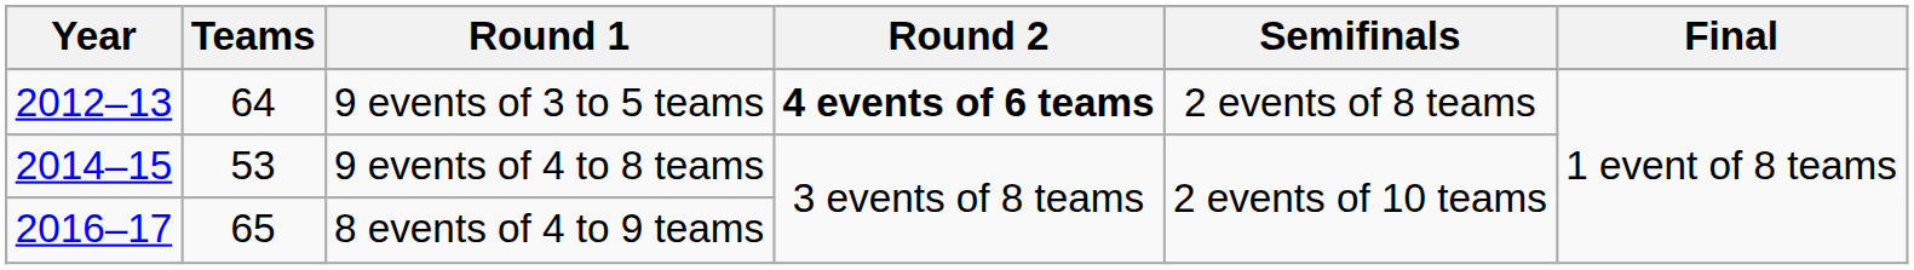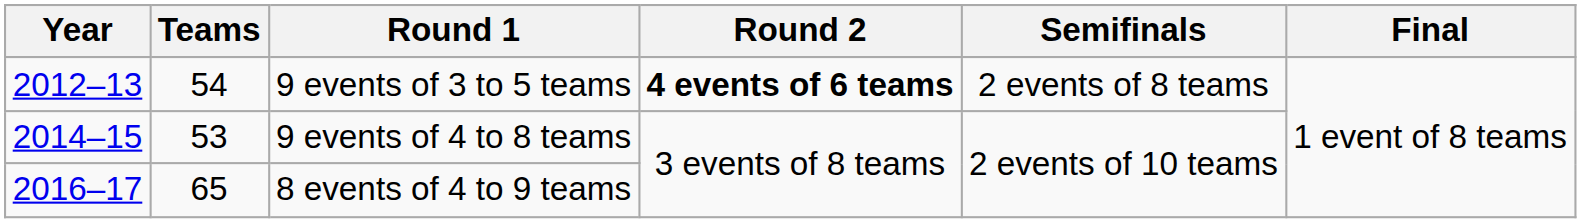 <table class=wikitable>
 <tr>
 <th rowspan=1>Year</th>
 <th colspan=1>Teams</th>
 <th colspan=1>Round 1</th>
 <th rowspan=1>Round 2</th>
 <th rowspan=1>Semifinals</th>
 <th rowspan=1>Final</th>
 </tr>
 <tr>
 <td align=center><a href='#'>2012–13</a></td>
-<td align=center>64</td>
+<td align=center>54</td>
 <td align=center>9 events of 3 to 5 teams</td>
 <td align=center><strong>4 events of 6 teams</strong></td>
 <td align=center>2 events of 8 teams</td>
 <td rowspan="3" align="center">1 event of 8 teams</td>
 </tr>
 <tr>
 <td align=center><a href='#'>2014–15</a></td>
 <td align=center>53</td>
 <td align=center>9 events of 4 to 8 teams</td>
 <td rowspan="2" align="center">3 events of 8 teams</td>
 <td rowspan="2" align="center">2 events of 10 teams</td>
 </tr>
 <tr>
 <td align=center><a href='#'>2016–17</a></td>
 <td align=center>65</td>
 <td align=center>8 events of 4 to 9 teams</td>
 </tr>
 </table>
